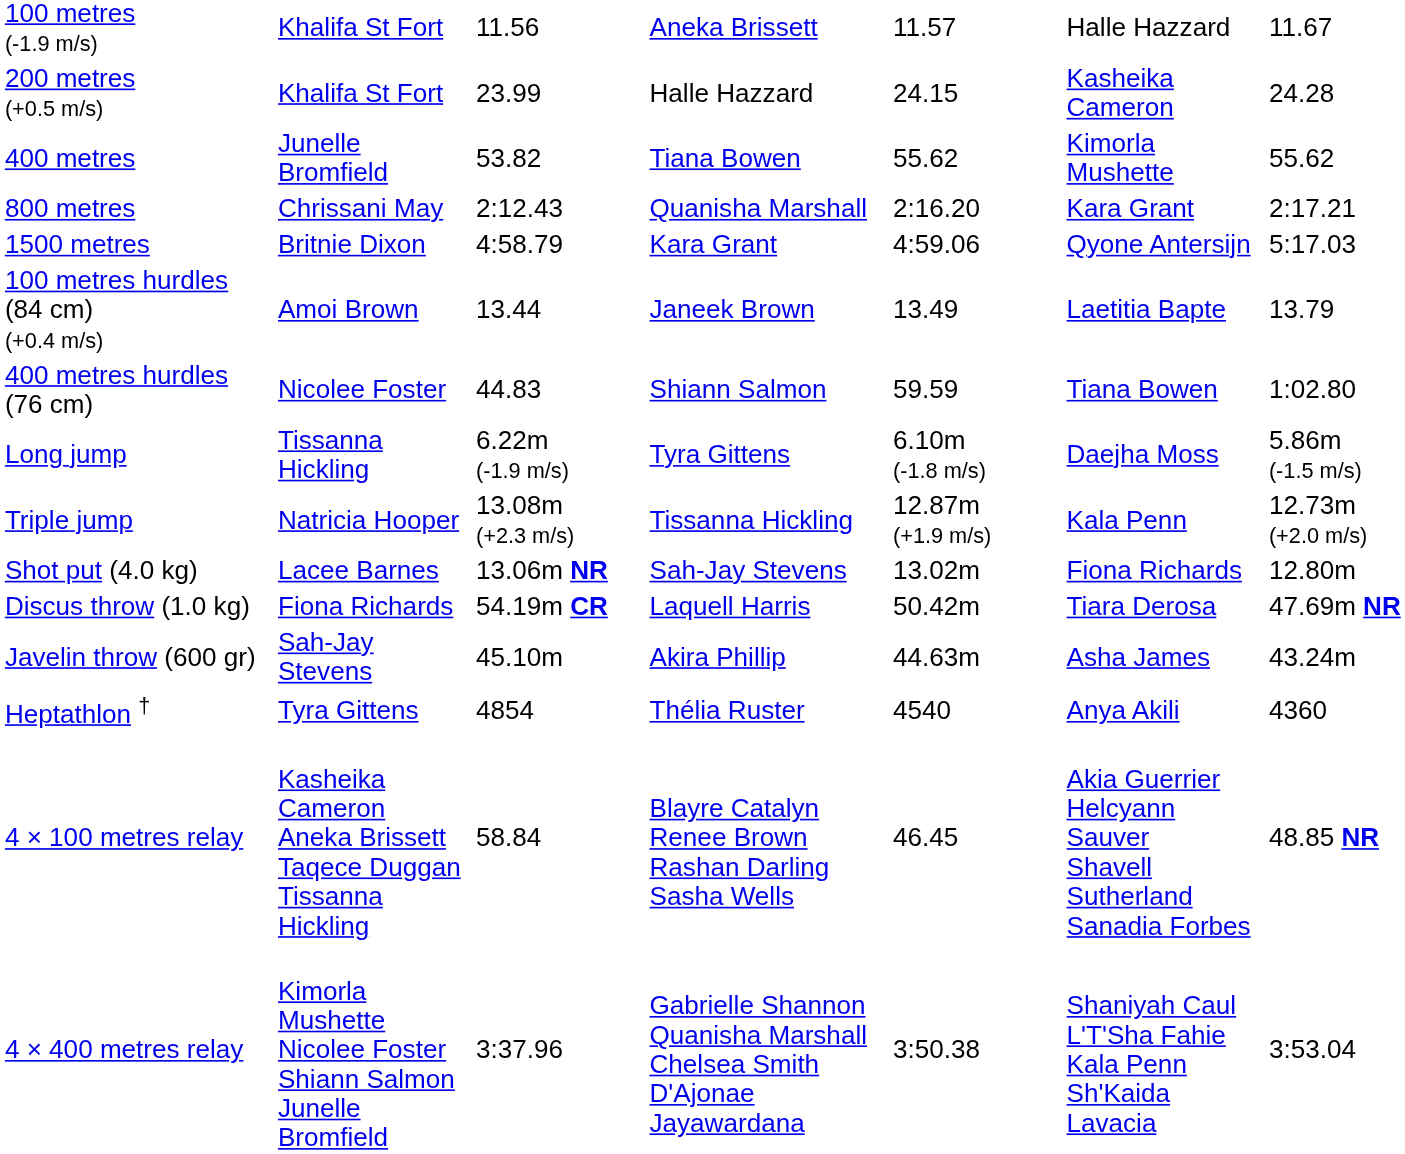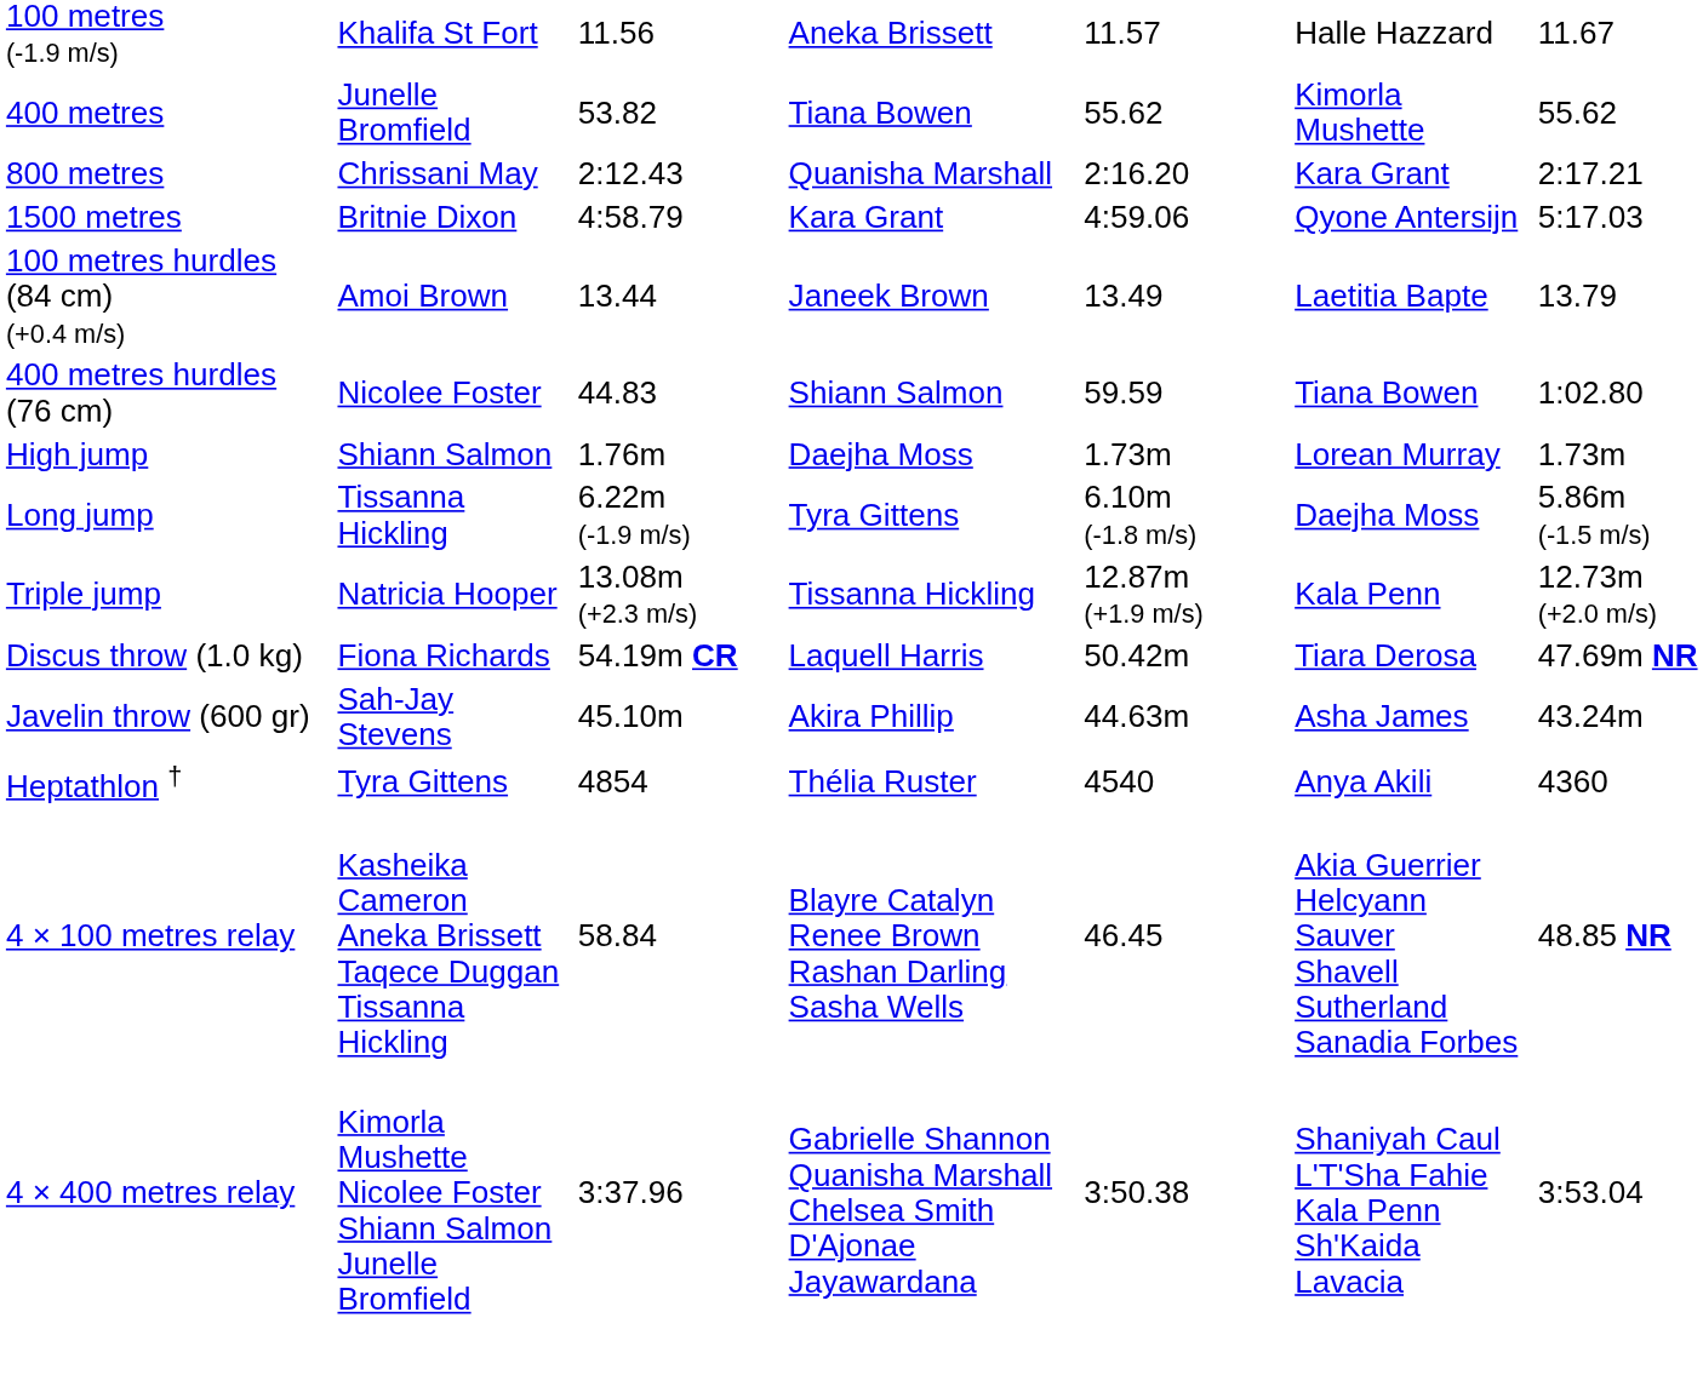 <table>
 <tr>
 <td><a href='#'>100 metres</a> <br> <small>(-1.9 m/s)</small></td>
 <td align=left><a href='#'>Khalifa St Fort</a> <br> </td>
 <td>11.56</td>
 <td align=left><a href='#'>Aneka Brissett</a> <br> </td>
 <td>11.57</td>
 <td align=left>Halle Hazzard <br> </td>
 <td>11.67</td>
-</tr>
-<tr>
-<td><a href='#'>200 metres</a> <br> <small>(+0.5 m/s)</small></td>
-<td align=left><a href='#'>Khalifa St Fort</a> <br> </td>
-<td>23.99</td>
-<td align=left>Halle Hazzard <br> </td>
-<td>24.15</td>
-<td align=left><a href='#'>Kasheika Cameron</a> <br> </td>
-<td>24.28</td>
 </tr>
 <tr>
 <td><a href='#'>400 metres</a></td>
 <td align=left><a href='#'>Junelle Bromfield</a> <br> </td>
 <td>53.82</td>
 <td align=left><a href='#'>Tiana Bowen</a> <br> </td>
 <td>55.62</td>
 <td align=left><a href='#'>Kimorla Mushette</a> <br> </td>
 <td>55.62</td>
 </tr>
 <tr>
 <td><a href='#'>800 metres</a></td>
 <td align=left><a href='#'>Chrissani May</a> <br> </td>
 <td>2:12.43</td>
 <td align=left><a href='#'>Quanisha Marshall</a> <br> </td>
 <td>2:16.20</td>
 <td align=left><a href='#'>Kara Grant</a> <br> </td>
 <td>2:17.21</td>
 </tr>
 <tr>
 <td><a href='#'>1500 metres</a></td>
 <td align=left><a href='#'>Britnie Dixon</a> <br> </td>
 <td>4:58.79</td>
 <td align=left><a href='#'>Kara Grant</a> <br> </td>
 <td>4:59.06</td>
 <td align=left><a href='#'>Qyone Antersijn</a> <br> </td>
 <td>5:17.03</td>
 </tr>
 <tr>
 <td><a href='#'>100 metres hurdles</a> (84 cm) <br> <small>(+0.4 m/s)</small></td>
 <td align=left><a href='#'>Amoi Brown</a> <br> </td>
 <td>13.44</td>
 <td align=left><a href='#'>Janeek Brown</a> <br> </td>
 <td>13.49</td>
 <td align=left><a href='#'>Laetitia Bapte</a> <br> </td>
 <td>13.79</td>
 </tr>
 <tr>
 <td><a href='#'>400 metres hurdles</a> (76 cm)</td>
 <td align=left><a href='#'>Nicolee Foster</a> <br> </td>
 <td>44.83</td>
 <td align=left><a href='#'>Shiann Salmon</a> <br> </td>
 <td>59.59</td>
 <td align=left><a href='#'>Tiana Bowen</a> <br> </td>
 <td>1:02.80</td>
 </tr>
 <tr>
+<td><a href='#'>High jump</a></td>
+<td align=left><a href='#'>Shiann Salmon</a> <br> </td>
+<td>1.76m</td>
+<td align=left><a href='#'>Daejha Moss</a> <br> </td>
+<td>1.73m</td>
+<td align=left><a href='#'>Lorean Murray</a> <br> </td>
+<td>1.73m</td>
+</tr>
+<tr>
 <td><a href='#'>Long jump</a></td>
 <td align=left><a href='#'>Tissanna Hickling</a> <br> </td>
 <td>6.22m <small>(-1.9 m/s)</small></td>
 <td align=left><a href='#'>Tyra Gittens</a> <br> </td>
 <td>6.10m <small>(-1.8 m/s)</small></td>
 <td align=left><a href='#'>Daejha Moss</a> <br> </td>
 <td>5.86m <small>(-1.5 m/s)</small></td>
 </tr>
 <tr>
 <td><a href='#'>Triple jump</a></td>
 <td align=left><a href='#'>Natricia Hooper</a> <br> </td>
 <td>13.08m <small>(+2.3 m/s)</small></td>
 <td align=left><a href='#'>Tissanna Hickling</a> <br> </td>
 <td>12.87m <small>(+1.9 m/s)</small></td>
 <td align=left><a href='#'>Kala Penn</a> <br> </td>
 <td>12.73m <small>(+2.0 m/s)</small></td>
-</tr>
-<tr>
-<td><a href='#'>Shot put</a> (4.0 kg)</td>
-<td align=left><a href='#'>Lacee Barnes</a> <br> </td>
-<td>13.06m <strong><a href='#'>NR</a></strong></td>
-<td align=left><a href='#'>Sah-Jay Stevens</a> <br> </td>
-<td>13.02m</td>
-<td align=left><a href='#'>Fiona Richards</a> <br> </td>
-<td>12.80m</td>
 </tr>
 <tr>
 <td><a href='#'>Discus throw</a> (1.0 kg)</td>
 <td align=left><a href='#'>Fiona Richards</a> <br> </td>
 <td>54.19m <strong><a href='#'>CR</a></strong></td>
 <td align=left><a href='#'>Laquell Harris</a> <br> </td>
 <td>50.42m</td>
 <td align=left><a href='#'>Tiara Derosa</a> <br> </td>
 <td>47.69m <strong><a href='#'>NR</a></strong></td>
 </tr>
 <tr>
 <td><a href='#'>Javelin throw</a> (600 gr)</td>
 <td align=left><a href='#'>Sah-Jay Stevens</a> <br> </td>
 <td>45.10m</td>
 <td align=left><a href='#'>Akira Phillip</a> <br> </td>
 <td>44.63m</td>
 <td align=left><a href='#'>Asha James</a> <br> </td>
 <td>43.24m</td>
 </tr>
 <tr>
 <td><a href='#'>Heptathlon</a> <sup>†</sup></td>
 <td align=left><a href='#'>Tyra Gittens</a> <br> </td>
 <td>4854</td>
 <td align=left><a href='#'>Thélia Ruster</a> <br> </td>
 <td>4540</td>
 <td align=left><a href='#'>Anya Akili</a> <br> </td>
 <td>4360</td>
 </tr>
 <tr>
 <td><a href='#'>4 × 100 metres relay</a></td>
 <td align=left> <br> <a href='#'>Kasheika Cameron</a> <br> <a href='#'>Aneka Brissett</a> <br> <a href='#'>Taqece Duggan</a> <br> <a href='#'>Tissanna Hickling</a></td>
 <td>58.84</td>
 <td align=left> <br> <a href='#'>Blayre Catalyn</a> <br> <a href='#'>Renee Brown</a> <br> <a href='#'>Rashan Darling</a> <br> <a href='#'>Sasha Wells</a></td>
 <td>46.45</td>
 <td align=left> <br> <a href='#'>Akia Guerrier</a> <br> <a href='#'>Helcyann Sauver</a> <br> <a href='#'>Shavell Sutherland</a> <br> <a href='#'>Sanadia Forbes</a></td>
 <td>48.85 <strong><a href='#'>NR</a></strong></td>
 </tr>
 <tr>
 <td><a href='#'>4 × 400 metres relay</a></td>
 <td align=left> <br> <a href='#'>Kimorla Mushette</a> <br> <a href='#'>Nicolee Foster</a> <br> <a href='#'>Shiann Salmon</a> <br> <a href='#'>Junelle Bromfield</a></td>
 <td>3:37.96</td>
 <td align=left> <br> <a href='#'>Gabrielle Shannon</a> <br> <a href='#'>Quanisha Marshall</a> <br> <a href='#'>Chelsea Smith</a> <br> <a href='#'>D'Ajonae Jayawardana</a></td>
 <td>3:50.38</td>
 <td align=left> <br> <a href='#'>Shaniyah Caul</a> <br> <a href='#'>L'T'Sha Fahie</a> <br> <a href='#'>Kala Penn</a> <br> <a href='#'>Sh'Kaida Lavacia</a></td>
 <td>3:53.04</td>
 </tr>
 </table>
